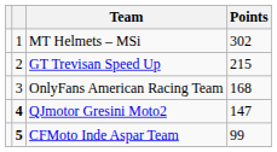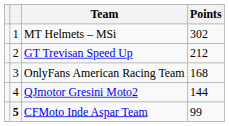 <table class="wikitable" style="font-size: 95%;">
 <tr>
 <th></th>
 <th></th>
 <th>Team</th>
 <th>Points</th>
 </tr>
 <tr>
 <td></td>
 <td align=center>1</td>
 <td> MT Helmets – MSi</td>
 <td align=left>302</td>
 </tr>
 <tr>
 <td></td>
 <td align=center>2</td>
 <td> <a href='#'>GT Trevisan Speed Up</a></td>
-<td align=left>215</td>
+<td align=left>212</td>
 </tr>
 <tr>
 <td></td>
 <td align=center>3</td>
 <td> OnlyFans American Racing Team</td>
 <td align=left>168</td>
 </tr>
 <tr>
 <td></td>
-<td align=center><strong>4</strong></td>
+<td align=center>4</td>
 <td> <a href='#'>QJmotor Gresini Moto2</a></td>
-<td align=left>147</td>
+<td align=left>144</td>
 </tr>
 <tr>
 <td></td>
 <td align=center><strong>5</strong></td>
 <td> <a href='#'>CFMoto Inde Aspar Team</a></td>
 <td align=left>99</td>
 </tr>
 </table>
